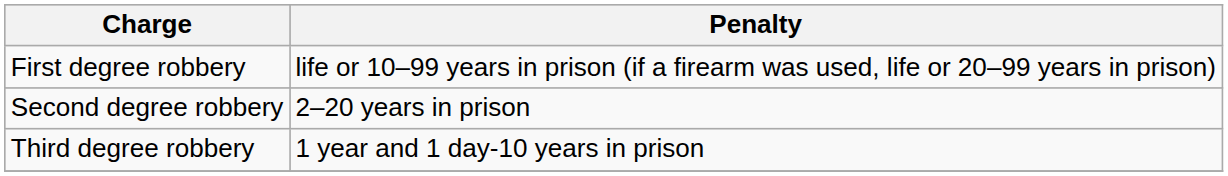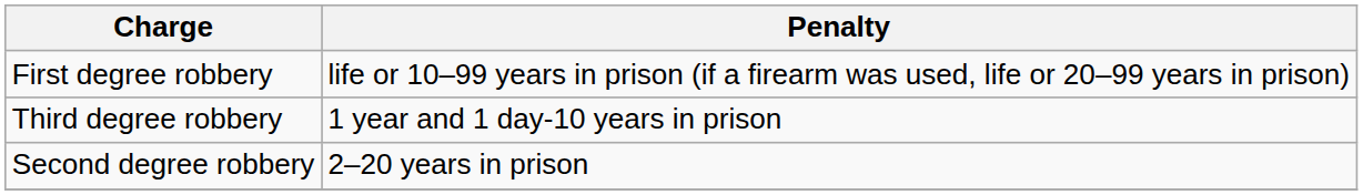 <table class="wikitable">
 <tr>
 <th>Charge</th>
 <th>Penalty</th>
 </tr>
 <tr>
 <td>First degree robbery</td>
 <td>life or 10–99 years in prison (if a firearm was used, life or 20–99 years in prison)</td>
 </tr>
 <tr>
+<td>Third degree robbery</td>
+<td>1 year and 1 day-10 years in prison</td>
+</tr>
+<tr>
 <td>Second degree robbery</td>
 <td>2–20 years in prison</td>
 </tr>
 <tr>
-<td>Third degree robbery</td>
-<td>1 year and 1 day-10 years in prison</td>
-</tr>
-<tr>
 </tr>
 </table>
